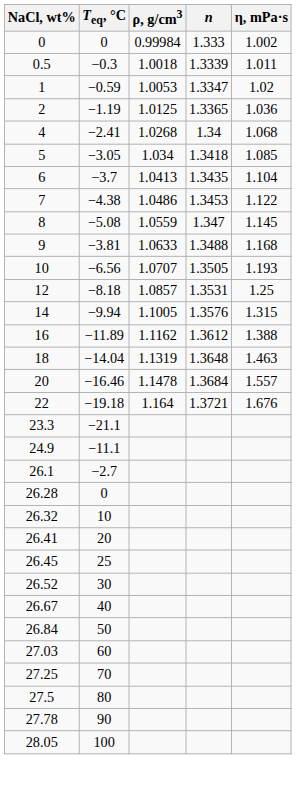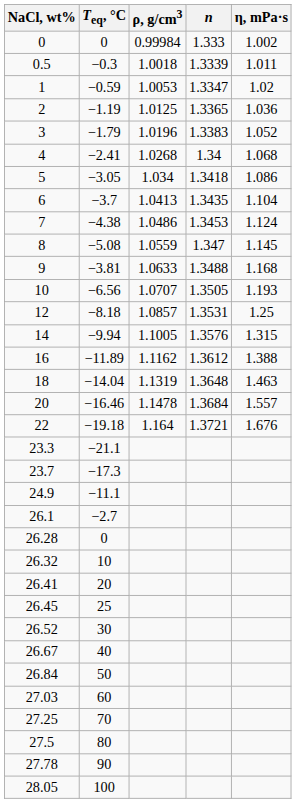 <table class="wikitable" style="text-align:center">
 <tr>
 <th>NaCl, wt%</th>
 <th><em>T</em><sub>eq</sub>, °C</th>
 <th>ρ, g/cm<sup>3</sup></th>
 <th><em>n</em></th>
 <th>η, mPa·s</th>
 </tr>
 <tr>
 <td>0</td>
 <td>0</td>
 <td>0.99984</td>
 <td>1.333</td>
 <td>1.002</td>
 </tr>
 <tr>
 <td>0.5</td>
 <td>−0.3</td>
 <td>1.0018</td>
 <td>1.3339</td>
 <td>1.011</td>
 </tr>
 <tr>
 <td>1</td>
 <td>−0.59</td>
 <td>1.0053</td>
 <td>1.3347</td>
 <td>1.02</td>
 </tr>
 <tr>
 <td>2</td>
 <td>−1.19</td>
 <td>1.0125</td>
 <td>1.3365</td>
 <td>1.036</td>
 </tr>
 <tr>
+<td>3</td>
+<td>−1.79</td>
+<td>1.0196</td>
+<td>1.3383</td>
+<td>1.052</td>
+</tr>
+<tr>
 <td>4</td>
 <td>−2.41</td>
 <td>1.0268</td>
 <td>1.34</td>
 <td>1.068</td>
 </tr>
 <tr>
 <td>5</td>
 <td>−3.05</td>
 <td>1.034</td>
 <td>1.3418</td>
-<td>1.085</td>
+<td>1.086</td>
 </tr>
 <tr>
 <td>6</td>
 <td>−3.7</td>
 <td>1.0413</td>
 <td>1.3435</td>
 <td>1.104</td>
 </tr>
 <tr>
 <td>7</td>
 <td>−4.38</td>
 <td>1.0486</td>
 <td>1.3453</td>
-<td>1.122</td>
+<td>1.124</td>
 </tr>
 <tr>
 <td>8</td>
 <td>−5.08</td>
 <td>1.0559</td>
 <td>1.347</td>
 <td>1.145</td>
 </tr>
 <tr>
 <td>9</td>
 <td>−3.81</td>
 <td>1.0633</td>
 <td>1.3488</td>
 <td>1.168</td>
 </tr>
 <tr>
 <td>10</td>
 <td>−6.56</td>
 <td>1.0707</td>
 <td>1.3505</td>
 <td>1.193</td>
 </tr>
 <tr>
 <td>12</td>
 <td>−8.18</td>
 <td>1.0857</td>
 <td>1.3531</td>
 <td>1.25</td>
 </tr>
 <tr>
 <td>14</td>
 <td>−9.94</td>
 <td>1.1005</td>
 <td>1.3576</td>
 <td>1.315</td>
 </tr>
 <tr>
 <td>16</td>
 <td>−11.89</td>
 <td>1.1162</td>
 <td>1.3612</td>
 <td>1.388</td>
 </tr>
 <tr>
 <td>18</td>
 <td>−14.04</td>
 <td>1.1319</td>
 <td>1.3648</td>
 <td>1.463</td>
 </tr>
 <tr>
 <td>20</td>
 <td>−16.46</td>
 <td>1.1478</td>
 <td>1.3684</td>
 <td>1.557</td>
 </tr>
 <tr>
 <td>22</td>
 <td>−19.18</td>
 <td>1.164</td>
 <td>1.3721</td>
 <td>1.676</td>
 </tr>
 <tr>
 <td>23.3</td>
 <td>−21.1</td>
+<td></td>
+<td></td>
+<td></td>
+</tr>
+<tr>
+<td>23.7</td>
+<td>−17.3</td>
 <td></td>
 <td></td>
 <td></td>
 </tr>
 <tr>
 <td>24.9</td>
 <td>−11.1</td>
 <td></td>
 <td></td>
 <td></td>
 </tr>
 <tr>
 <td>26.1</td>
 <td>−2.7</td>
 <td></td>
 <td></td>
 <td></td>
 </tr>
 <tr>
 <td>26.28</td>
 <td>0</td>
 <td></td>
 <td></td>
 <td></td>
 </tr>
 <tr>
 <td>26.32</td>
 <td>10</td>
 <td></td>
 <td></td>
 <td></td>
 </tr>
 <tr>
 <td>26.41</td>
 <td>20</td>
 <td></td>
 <td></td>
 <td></td>
 </tr>
 <tr>
 <td>26.45</td>
 <td>25</td>
 <td></td>
 <td></td>
 <td></td>
 </tr>
 <tr>
 <td>26.52</td>
 <td>30</td>
 <td></td>
 <td></td>
 <td></td>
 </tr>
 <tr>
 <td>26.67</td>
 <td>40</td>
 <td></td>
 <td></td>
 <td></td>
 </tr>
 <tr>
 <td>26.84</td>
 <td>50</td>
 <td></td>
 <td></td>
 <td></td>
 </tr>
 <tr>
 <td>27.03</td>
 <td>60</td>
 <td></td>
 <td></td>
 <td></td>
 </tr>
 <tr>
 <td>27.25</td>
 <td>70</td>
 <td></td>
 <td></td>
 <td></td>
 </tr>
 <tr>
 <td>27.5</td>
 <td>80</td>
 <td></td>
 <td></td>
 <td></td>
 </tr>
 <tr>
 <td>27.78</td>
 <td>90</td>
 <td></td>
 <td></td>
 <td></td>
 </tr>
 <tr>
 <td>28.05</td>
 <td>100</td>
 <td></td>
 <td></td>
 <td></td>
 </tr>
 </table>
